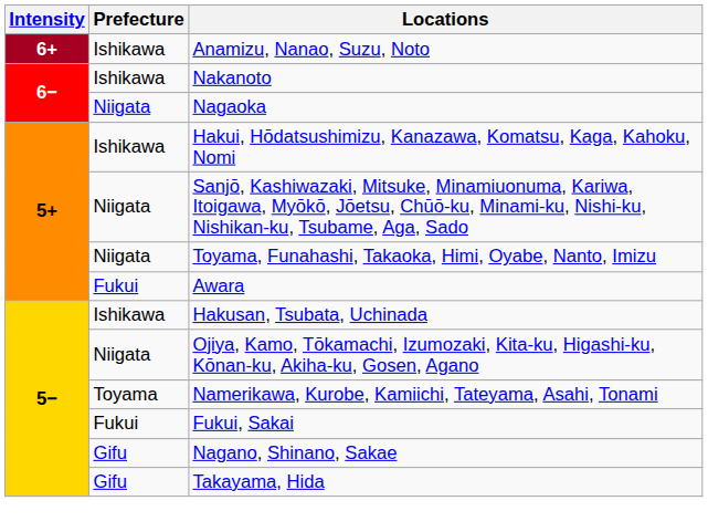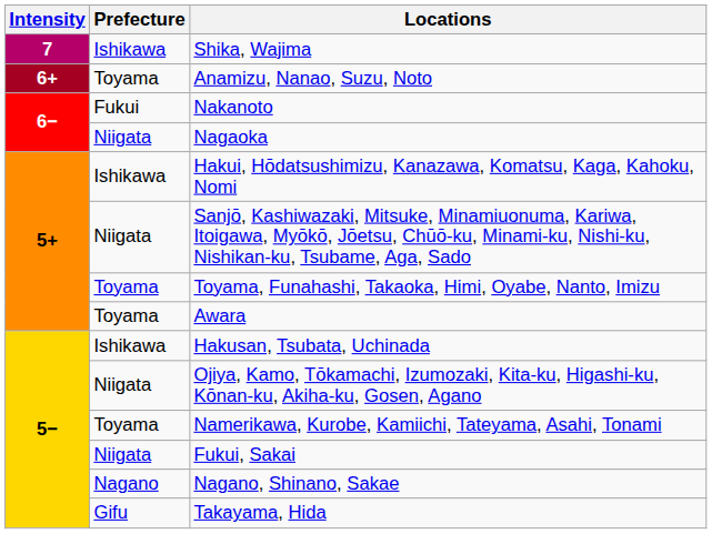 <table class="wikitable">
 <tr>
 <th><a href='#'>Intensity</a></th>
 <th>Prefecture</th>
 <th>Locations</th>
 </tr>
 <tr>
+<th style="background:#b40068; color:white;">7</th>
+<td><a href='#'>Ishikawa</a></td>
+<td><a href='#'>Shika</a>, <a href='#'>Wajima</a></td>
+</tr>
+<tr>
 <th style="background:#a50021; color:white">6+</th>
-<td>Ishikawa</td>
+<td>Toyama</td>
 <td><a href='#'>Anamizu</a>, <a href='#'>Nanao</a>, <a href='#'>Suzu</a>, <a href='#'>Noto</a></td>
 </tr>
 <tr>
 <th rowspan="2" style="background:#f00; color:white;">6−</th>
-<td>Ishikawa</td>
+<td>Fukui</td>
 <td><a href='#'>Nakanoto</a></td>
 </tr>
 <tr>
 <td><a href='#'>Niigata</a></td>
 <td><a href='#'>Nagaoka</a></td>
 </tr>
 <tr>
 <th rowspan="4" style="background:#ff8c00">5+</th>
 <td>Ishikawa</td>
 <td><a href='#'>Hakui</a>, <a href='#'>Hōdatsushimizu</a>, <a href='#'>Kanazawa</a>, <a href='#'>Komatsu</a>, <a href='#'>Kaga</a>, <a href='#'>Kahoku</a>, <a href='#'>Nomi</a></td>
 </tr>
 <tr>
 <td>Niigata</td>
 <td><a href='#'>Sanjō</a>, <a href='#'>Kashiwazaki</a>, <a href='#'>Mitsuke</a>, <a href='#'>Minamiuonuma</a>, <a href='#'>Kariwa</a>, <a href='#'>Itoigawa</a>, <a href='#'>Myōkō</a>, <a href='#'>Jōetsu</a>, <a href='#'>Chūō-ku</a>, <a href='#'>Minami-ku</a>, <a href='#'>Nishi-ku</a>, <a href='#'>Nishikan-ku</a>, <a href='#'>Tsubame</a>, <a href='#'>Aga</a>, <a href='#'>Sado</a></td>
 </tr>
 <tr>
-<td>Niigata</td>
+<td><a href='#'>Toyama</a></td>
 <td><a href='#'>Toyama</a>, <a href='#'>Funahashi</a>, <a href='#'>Takaoka</a>, <a href='#'>Himi</a>, <a href='#'>Oyabe</a>, <a href='#'>Nanto</a>, <a href='#'>Imizu</a></td>
 </tr>
 <tr>
-<td><a href='#'>Fukui</a></td>
+<td>Toyama</td>
 <td><a href='#'>Awara</a></td>
 </tr>
 <tr>
 <th rowspan="6" style="background:#ffd700">5−</th>
 <td>Ishikawa</td>
 <td><a href='#'>Hakusan</a>, <a href='#'>Tsubata</a>, <a href='#'>Uchinada</a></td>
 </tr>
 <tr>
 <td>Niigata</td>
 <td><a href='#'>Ojiya</a>, <a href='#'>Kamo</a>, <a href='#'>Tōkamachi</a>, <a href='#'>Izumozaki</a>, <a href='#'>Kita-ku</a>, <a href='#'>Higashi-ku</a>, <a href='#'>Kōnan-ku</a>, <a href='#'>Akiha-ku</a>, <a href='#'>Gosen</a>, <a href='#'>Agano</a></td>
 </tr>
 <tr>
 <td>Toyama</td>
 <td><a href='#'>Namerikawa</a>, <a href='#'>Kurobe</a>, <a href='#'>Kamiichi</a>, <a href='#'>Tateyama</a>, <a href='#'>Asahi</a>, <a href='#'>Tonami</a></td>
 </tr>
 <tr>
-<td>Fukui</td>
+<td><a href='#'>Niigata</a></td>
 <td><a href='#'>Fukui</a>, <a href='#'>Sakai</a></td>
 </tr>
 <tr>
-<td><a href='#'>Gifu</a></td>
+<td><a href='#'>Nagano</a></td>
 <td><a href='#'>Nagano</a>, <a href='#'>Shinano</a>, <a href='#'>Sakae</a></td>
 </tr>
 <tr>
 <td><a href='#'>Gifu</a></td>
 <td><a href='#'>Takayama</a>, <a href='#'>Hida</a></td>
 </tr>
 </table>
